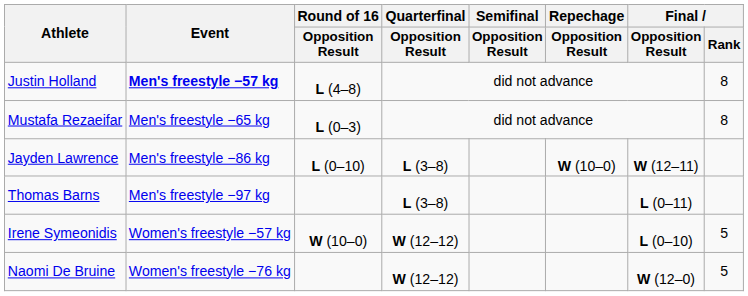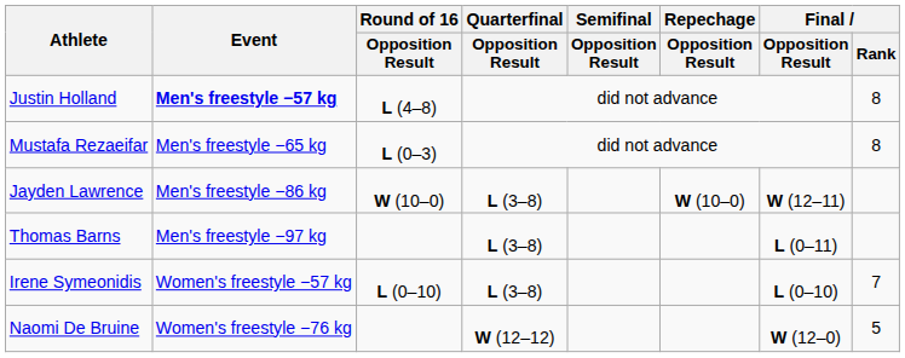 <table class=wikitable style=font-size:90%;text-align:center>
 <tr>
 <th rowspan=2>Athlete</th>
 <th rowspan=2>Event</th>
 <th>Round of 16</th>
 <th>Quarterfinal</th>
 <th>Semifinal</th>
 <th>Repechage</th>
 <th colspan=2>Final / </th>
 </tr>
 <tr style=font-size:95%>
 <th>Opposition<br>Result</th>
 <th>Opposition<br>Result</th>
 <th>Opposition<br>Result</th>
 <th>Opposition<br>Result</th>
 <th>Opposition<br>Result</th>
 <th>Rank</th>
 </tr>
 <tr>
 <td align=left><a href='#'>Justin Holland</a></td>
 <td align=left><strong><a href='#'>Men's freestyle −57 kg</a></strong></td>
 <td><br><strong>L</strong> (4–8)</td>
 <td colspan=4>did not advance</td>
 <td>8</td>
 </tr>
 <tr>
 <td align=left><a href='#'>Mustafa Rezaeifar</a></td>
 <td align=left><a href='#'>Men's freestyle −65 kg</a></td>
 <td><br><strong>L</strong> (0–3)</td>
 <td colspan=4>did not advance</td>
 <td>8</td>
 </tr>
 <tr>
 <td align=left><a href='#'>Jayden Lawrence</a></td>
 <td align=left><a href='#'>Men's freestyle −86 kg</a></td>
-<td><br><strong>L</strong> (0–10)</td>
+<td><br><strong>W</strong> (10–0)</td>
 <td><br><strong>L</strong> (3–8)</td>
 <td></td>
 <td><br><strong>W</strong> (10–0)</td>
 <td><br><strong>W</strong> (12–11)</td>
 <td></td>
 </tr>
 <tr>
 <td align=left><a href='#'>Thomas Barns</a></td>
 <td align=left><a href='#'>Men's freestyle −97 kg</a></td>
 <td></td>
 <td><br><strong>L</strong> (3–8)</td>
 <td></td>
 <td></td>
 <td><br><strong>L</strong> (0–11)</td>
 <td></td>
 </tr>
 <tr>
 <td align=left><a href='#'>Irene Symeonidis</a></td>
 <td align=left><a href='#'>Women's freestyle −57 kg</a></td>
-<td><br><strong>W</strong> (10–0)</td>
-<td><br><strong>W</strong> (12–12)</td>
+<td><br><strong>L</strong> (0–10)</td>
+<td><br><strong>L</strong> (3–8)</td>
 <td></td>
 <td></td>
 <td><br><strong>L</strong> (0–10)</td>
-<td>5</td>
+<td>7</td>
 </tr>
 <tr>
 <td align=left><a href='#'>Naomi De Bruine</a></td>
 <td align=left><a href='#'>Women's freestyle −76 kg</a></td>
 <td></td>
 <td><br><strong>W</strong> (12–12)</td>
 <td></td>
 <td></td>
 <td><br><strong>W</strong> (12–0)</td>
 <td>5</td>
 </tr>
 </table>
